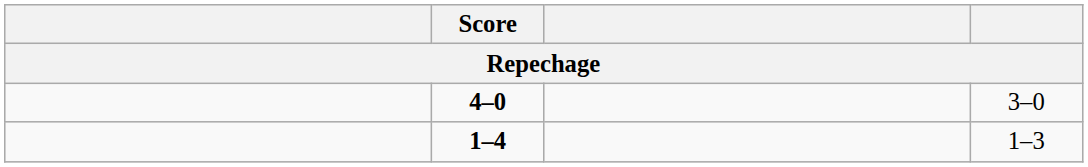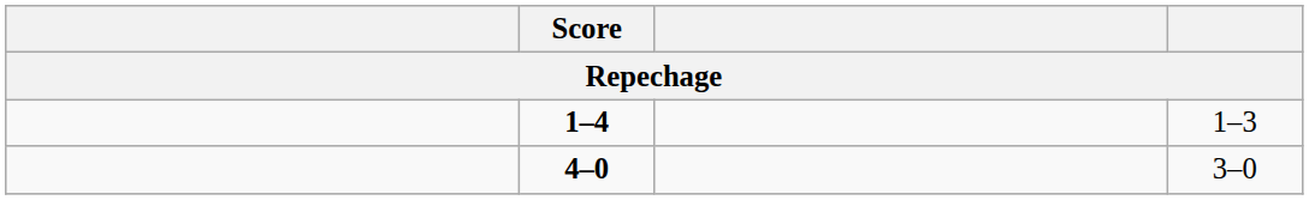 <table class="wikitable" style="text-align: left; ">
 <tr>
 <th align="right" width="270"></th>
 <th width="65">Score</th>
 <th align="left" width="270"></th>
 <th width="65"></th>
 </tr>
 <tr>
 <th colspan=4>Repechage</th>
 </tr>
 <tr>
+<td></td>
+<td align="center"><strong>1–4</strong></td>
+<td><strong></strong></td>
+<td align=center>1–3 <strong></strong></td>
+</tr>
+<tr>
 <td><strong></strong></td>
 <td align="center"><strong>4–0</strong></td>
 <td></td>
 <td align=center>3–0 <strong></strong></td>
 </tr>
-<tr>
-<td></td>
-<td align="center"><strong>1–4</strong></td>
-<td><strong></strong></td>
-<td align=center>1–3 <strong></strong></td>
-</tr>
 </table>
